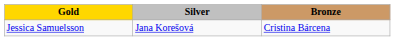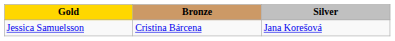 <table class="wikitable" style="text-align:left">
 <tr align="center">
 <td width=200 bgcolor=gold><strong>Gold</strong></td>
+<td width=200 bgcolor=CC9966><strong>Bronze</strong></td>
 <td width=200 bgcolor=silver><strong>Silver</strong></td>
-<td width=200 bgcolor=CC9966><strong>Bronze</strong></td>
 </tr>
 <tr>
 <td><a href='#'>Jessica Samuelsson</a><br><em></em></td>
+<td><a href='#'>Cristina Bárcena</a><br><em></em></td>
 <td><a href='#'>Jana Korešová</a><br><em></em></td>
-<td><a href='#'>Cristina Bárcena</a><br><em></em></td>
 </tr>
 </table>
